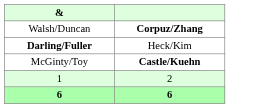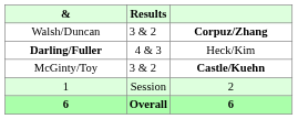 <table border="1" cellpadding="3" style="border-collapse: collapse; text-align:center;">
 <tr style="background:#ddffdd;">
 <th width=160> & </th>
+<th>Results</th>
 <th width=160></th>
 </tr>
 <tr>
 <td>Walsh/Duncan</td>
+<td align=left> 3 & 2</td>
 <td><strong>Corpuz/Zhang</strong></td>
 </tr>
 <tr>
 <td><strong>Darling/Fuller</strong></td>
+<td> 4 & 3</td>
 <td>Heck/Kim</td>
 </tr>
 <tr>
 <td>McGinty/Toy</td>
+<td align=left> 3 & 2</td>
 <td><strong>Castle/Kuehn</strong></td>
 </tr>
 <tr style="background:#ddffdd;">
 <td>1</td>
+<td>Session</td>
 <td>2</td>
 </tr>
 <tr style="background:#aaffaa;">
 <th>6</th>
+<th>Overall</th>
 <th>6</th>
 </tr>
 </table>
